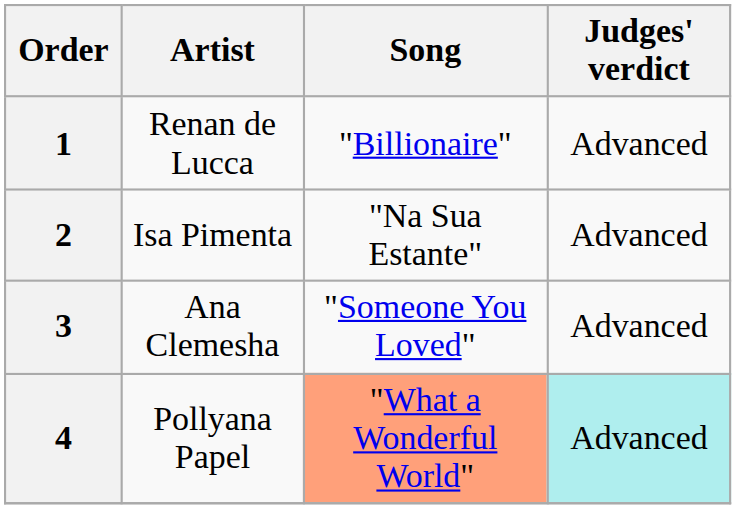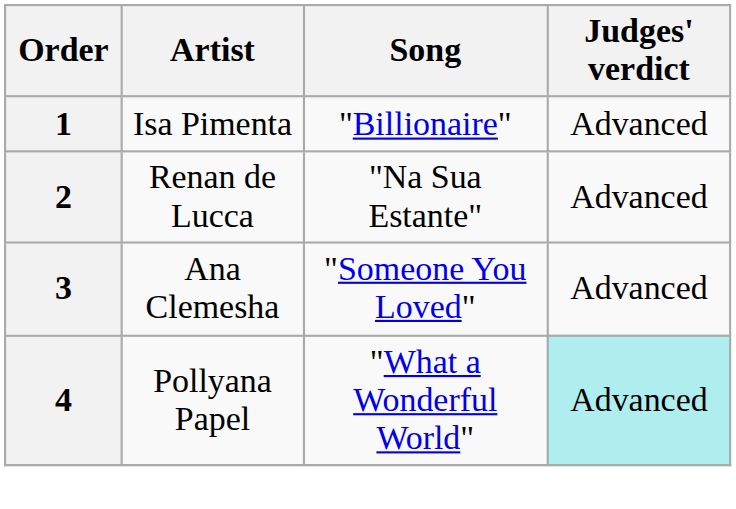 <table class="wikitable" style="text-align:center; width:55%;">
 <tr>
 <th scope="col" width="05%">Order</th>
 <th scope="col" width="15%">Artist</th>
 <th scope="col" width="26%">Song</th>
 <th scope="col" width="14%">Judges' verdict</th>
 </tr>
 <tr>
 <th>1</th>
-<td>Renan de Lucca</td>
+<td>Isa Pimenta</td>
 <td>"<a href='#'>Billionaire</a>"</td>
 <td>Advanced</td>
 </tr>
 <tr>
 <th>2</th>
-<td>Isa Pimenta</td>
+<td>Renan de Lucca</td>
 <td>"Na Sua Estante"</td>
 <td>Advanced</td>
 </tr>
 <tr>
 <th>3</th>
 <td>Ana Clemesha</td>
 <td>"<a href='#'>Someone You Loved</a>"</td>
 <td>Advanced</td>
 </tr>
 <tr>
 <th>4</th>
 <td>Pollyana Papel</td>
-<td style="background: lightsalmon;">"<a href='#'>What a Wonderful World</a>"</td>
+<td>"<a href='#'>What a Wonderful World</a>"</td>
 <td style="background: paleturquoise;">Advanced</td>
 </tr>
 <tr>
 </tr>
 </table>
